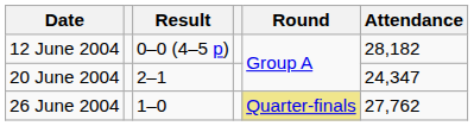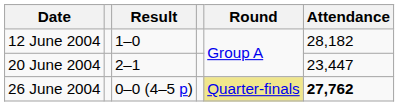 <table class="wikitable" style="font-size:90%">
 <tr>
 <th>Date</th>
 <th></th>
 <th>Result</th>
 <th></th>
 <th>Round</th>
 <th>Attendance</th>
 </tr>
 <tr>
 <td>12 June 2004</td>
 <td></td>
-<td>0–0 (4–5 <a href='#'>p</a>)</td>
+<td>1–0</td>
 <td></td>
 <td rowspan="2"><a href='#'>Group A</a></td>
 <td>28,182</td>
 </tr>
 <tr>
 <td>20 June 2004</td>
 <td></td>
 <td>2–1</td>
 <td></td>
-<td>24,347</td>
+<td>23,447</td>
 </tr>
 <tr>
 <td>26 June 2004</td>
 <td></td>
-<td>1–0</td>
+<td>0–0 (4–5 <a href='#'>p</a>)</td>
 <td></td>
 <td style="background: khaki;"><a href='#'>Quarter-finals</a></td>
-<td>27,762</td>
+<td><strong>27,762</strong></td>
 </tr>
 </table>
